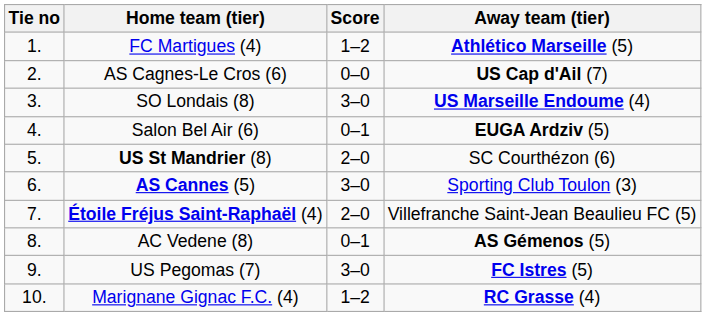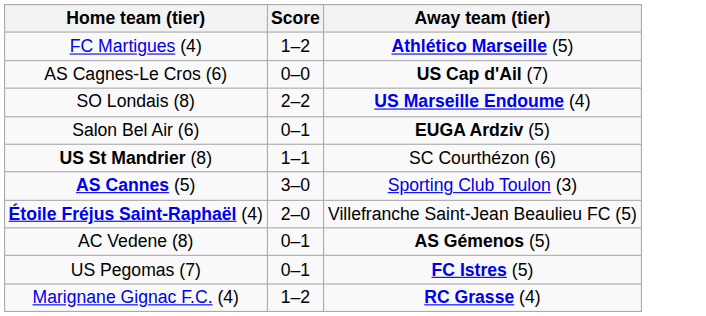 <table class="wikitable" style="text-align: center">
 <tr>
-<th>Tie no</th>
 <th>Home team (tier)</th>
 <th>Score</th>
 <th>Away team (tier)</th>
 </tr>
 <tr>
-<td>1.</td>
 <td><a href='#'>FC Martigues</a> (4)</td>
 <td>1–2</td>
 <td><strong><a href='#'>Athlético Marseille</a></strong> (5)</td>
 </tr>
 <tr>
-<td>2.</td>
 <td>AS Cagnes-Le Cros (6)</td>
 <td>0–0 </td>
 <td><strong>US Cap d'Ail</strong> (7)</td>
 </tr>
 <tr>
-<td>3.</td>
 <td>SO Londais (8)</td>
-<td>3–0</td>
+<td>2–2 </td>
 <td><strong><a href='#'>US Marseille Endoume</a></strong> (4)</td>
 </tr>
 <tr>
-<td>4.</td>
 <td>Salon Bel Air (6)</td>
 <td>0–1</td>
 <td><strong>EUGA Ardziv</strong> (5)</td>
 </tr>
 <tr>
-<td>5.</td>
 <td><strong>US St Mandrier</strong> (8)</td>
-<td>2–0</td>
+<td>1–1 </td>
 <td>SC Courthézon (6)</td>
 </tr>
 <tr>
-<td>6.</td>
 <td><strong><a href='#'>AS Cannes</a></strong> (5)</td>
 <td>3–0</td>
 <td><a href='#'>Sporting Club Toulon</a> (3)</td>
 </tr>
 <tr>
-<td>7.</td>
 <td><strong><a href='#'>Étoile Fréjus Saint-Raphaël</a></strong> (4)</td>
 <td>2–0</td>
 <td>Villefranche Saint-Jean Beaulieu FC (5)</td>
 </tr>
 <tr>
-<td>8.</td>
 <td>AC Vedene (8)</td>
 <td>0–1</td>
 <td><strong>AS Gémenos</strong> (5)</td>
 </tr>
 <tr>
-<td>9.</td>
 <td>US Pegomas (7)</td>
-<td>3–0</td>
+<td>0–1</td>
 <td><strong><a href='#'>FC Istres</a></strong> (5)</td>
 </tr>
 <tr>
-<td>10.</td>
 <td><a href='#'>Marignane Gignac F.C.</a> (4)</td>
 <td>1–2</td>
 <td><strong><a href='#'>RC Grasse</a></strong> (4)</td>
 </tr>
 </table>
